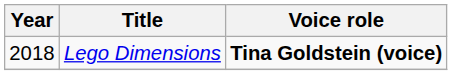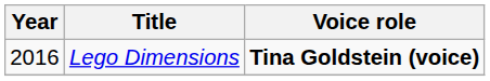 <table class="wikitable">
 <tr>
 <th>Year</th>
 <th>Title</th>
 <th>Voice role</th>
 </tr>
 <tr>
-<td>2018</td>
+<td>2016</td>
 <td><em><a href='#'>Lego Dimensions</a></em></td>
 <td><strong>Tina Goldstein (voice)</strong></td>
 </tr>
 <tr>
 </tr>
 </table>
